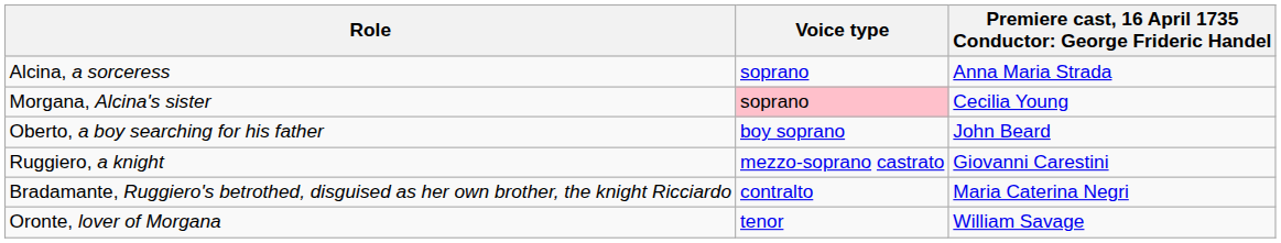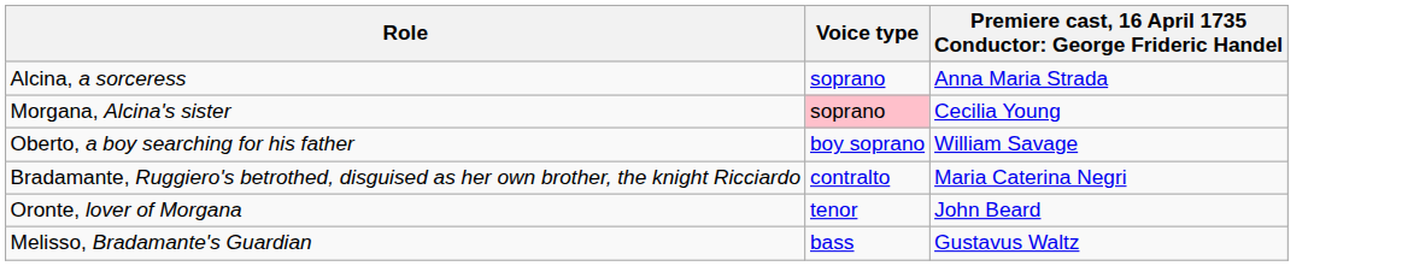 <table class="wikitable">
 <tr>
 <th>Role</th>
 <th>Voice type</th>
 <th>Premiere cast, 16 April 1735<br>Conductor: George Frideric Handel</th>
 </tr>
 <tr>
 <td>Alcina, <em>a sorceress</em></td>
 <td><a href='#'>soprano</a></td>
 <td><a href='#'>Anna Maria Strada</a></td>
 </tr>
 <tr>
 <td>Morgana, <em>Alcina's sister</em></td>
 <td style="background: pink;">soprano</td>
 <td><a href='#'>Cecilia Young</a></td>
 </tr>
 <tr>
 <td>Oberto, <em>a boy searching for his father</em></td>
 <td><a href='#'>boy soprano</a></td>
-<td><a href='#'>John Beard</a></td>
-</tr>
-<tr>
-<td>Ruggiero, <em>a knight</em></td>
-<td><a href='#'>mezzo-soprano</a> <a href='#'>castrato</a></td>
-<td><a href='#'>Giovanni Carestini</a></td>
+<td><a href='#'>William Savage</a></td>
 </tr>
 <tr>
 <td>Bradamante, <em>Ruggiero's betrothed, disguised as her own brother, the knight Ricciardo</em></td>
 <td><a href='#'>contralto</a></td>
 <td><a href='#'>Maria Caterina Negri</a></td>
 </tr>
 <tr>
 <td>Oronte, <em>lover of Morgana</em></td>
 <td><a href='#'>tenor</a></td>
-<td><a href='#'>William Savage</a></td>
+<td><a href='#'>John Beard</a></td>
+</tr>
+<tr>
+<td>Melisso, <em>Bradamante's Guardian</em></td>
+<td><a href='#'>bass</a></td>
+<td><a href='#'>Gustavus Waltz</a></td>
 </tr>
 </table>
